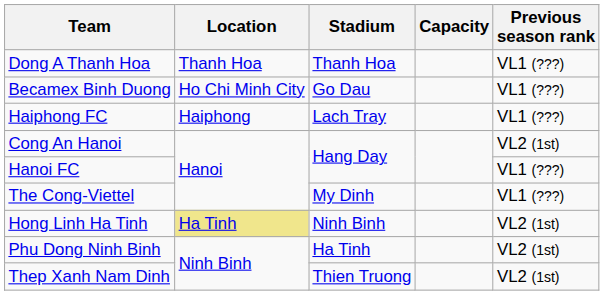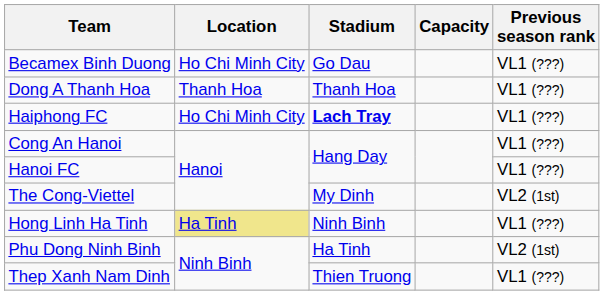 <table class="wikitable sortable">
 <tr>
 <th>Team</th>
 <th>Location</th>
 <th>Stadium</th>
 <th>Capacity</th>
 <th>Previous<br>season rank</th>
 </tr>
 <tr>
+<td><a href='#'>Becamex Binh Duong</a></td>
+<td><a href='#'>Ho Chi Minh City</a></td>
+<td><a href='#'>Go Dau</a></td>
+<td></td>
+<td>VL1 <small>(???)</small></td>
+</tr>
+<tr>
 <td><a href='#'>Dong A Thanh Hoa</a></td>
 <td><a href='#'>Thanh Hoa</a></td>
 <td><a href='#'>Thanh Hoa</a></td>
 <td></td>
 <td>VL1 <small>(???)</small></td>
 </tr>
 <tr>
-<td><a href='#'>Becamex Binh Duong</a></td>
+<td><a href='#'>Haiphong FC</a></td>
 <td><a href='#'>Ho Chi Minh City</a></td>
-<td><a href='#'>Go Dau</a></td>
-<td></td>
-<td>VL1 <small>(???)</small></td>
-</tr>
-<tr>
-<td><a href='#'>Haiphong FC</a></td>
-<td><a href='#'>Haiphong</a></td>
-<td><a href='#'>Lach Tray</a></td>
+<td><strong><a href='#'>Lach Tray</a></strong></td>
 <td></td>
 <td>VL1 <small>(???)</small></td>
 </tr>
 <tr>
 <td><a href='#'>Cong An Hanoi</a></td>
 <td rowspan=3><a href='#'>Hanoi</a></td>
 <td rowspan=2><a href='#'>Hang Day</a></td>
 <td rowspan=2></td>
-<td> VL2 <small>(1st)</small></td>
+<td>VL1 <small>(???)</small></td>
 </tr>
 <tr>
 <td><a href='#'>Hanoi FC</a></td>
 <td>VL1 <small>(???)</small></td>
 </tr>
 <tr>
 <td><a href='#'>The Cong-Viettel</a></td>
 <td><a href='#'>My Dinh</a></td>
 <td></td>
-<td>VL1 <small>(???)</small></td>
+<td> VL2 <small>(1st)</small></td>
 </tr>
 <tr>
 <td><a href='#'>Hong Linh Ha Tinh</a></td>
 <td style="background: khaki;"><a href='#'>Ha Tinh</a></td>
 <td><a href='#'>Ninh Binh</a></td>
 <td></td>
-<td> VL2 <small>(1st)</small></td>
+<td>VL1 <small>(???)</small></td>
 </tr>
 <tr>
 <td><a href='#'>Phu Dong Ninh Binh</a></td>
 <td rowspan=2><a href='#'>Ninh Binh</a></td>
 <td><a href='#'>Ha Tinh</a></td>
 <td></td>
 <td> VL2 <small>(1st)</small></td>
 </tr>
 <tr>
 <td><a href='#'>Thep Xanh Nam Dinh</a></td>
 <td><a href='#'>Thien Truong</a></td>
 <td></td>
-<td> VL2 <small>(1st)</small></td>
+<td>VL1 <small>(???)</small></td>
 </tr>
 </table>
